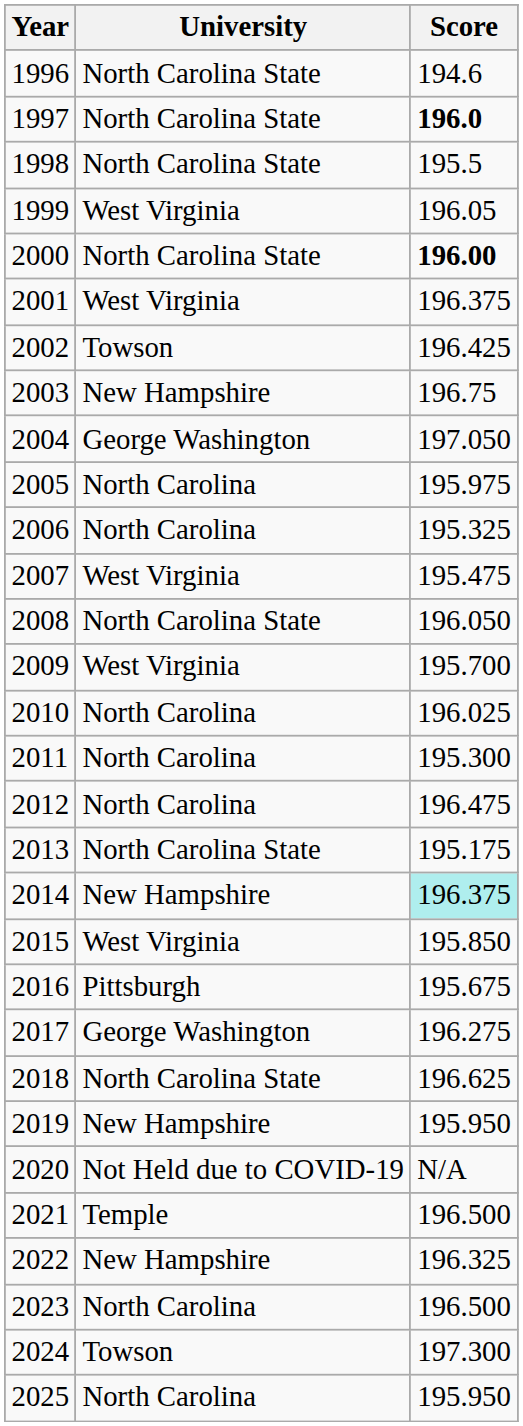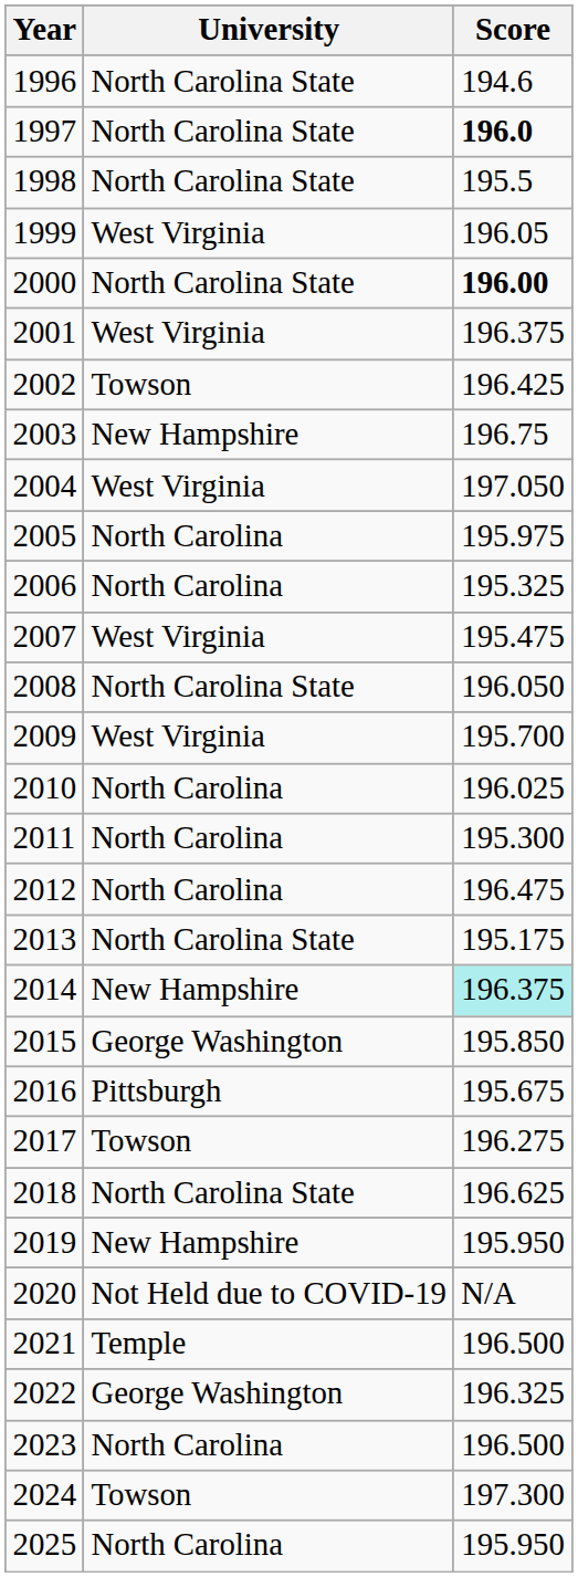 <table class="wikitable sortable">
 <tr>
 <th>Year</th>
 <th>University</th>
 <th>Score</th>
 </tr>
 <tr>
 <td>1996</td>
 <td>North Carolina State</td>
 <td>194.6</td>
 </tr>
 <tr>
 <td>1997</td>
 <td>North Carolina State</td>
 <td><strong>196.0</strong></td>
 </tr>
 <tr>
 <td>1998</td>
 <td>North Carolina State</td>
 <td>195.5</td>
 </tr>
 <tr>
 <td>1999</td>
 <td>West Virginia</td>
 <td>196.05</td>
 </tr>
 <tr>
 <td>2000</td>
 <td>North Carolina State</td>
 <td><strong>196.00</strong></td>
 </tr>
 <tr>
 <td>2001</td>
 <td>West Virginia</td>
 <td>196.375</td>
 </tr>
 <tr>
 <td>2002</td>
 <td>Towson</td>
 <td>196.425</td>
 </tr>
 <tr>
 <td>2003</td>
 <td>New Hampshire</td>
 <td>196.75</td>
 </tr>
 <tr>
 <td>2004</td>
-<td>George Washington</td>
+<td>West Virginia</td>
 <td>197.050</td>
 </tr>
 <tr>
 <td>2005</td>
 <td>North Carolina</td>
 <td>195.975</td>
 </tr>
 <tr>
 <td>2006</td>
 <td>North Carolina</td>
 <td>195.325</td>
 </tr>
 <tr>
 <td>2007</td>
 <td>West Virginia</td>
 <td>195.475</td>
 </tr>
 <tr>
 <td>2008</td>
 <td>North Carolina State</td>
 <td>196.050</td>
 </tr>
 <tr>
 <td>2009</td>
 <td>West Virginia</td>
 <td>195.700</td>
 </tr>
 <tr>
 <td>2010</td>
 <td>North Carolina</td>
 <td>196.025</td>
 </tr>
 <tr>
 <td>2011</td>
 <td>North Carolina</td>
 <td>195.300</td>
 </tr>
 <tr>
 <td>2012</td>
 <td>North Carolina</td>
 <td>196.475</td>
 </tr>
 <tr>
 <td>2013</td>
 <td>North Carolina State</td>
 <td>195.175</td>
 </tr>
 <tr>
 <td>2014</td>
 <td>New Hampshire</td>
 <td style="background: paleturquoise;">196.375</td>
 </tr>
 <tr>
 <td>2015</td>
-<td>West Virginia</td>
+<td>George Washington</td>
 <td>195.850</td>
 </tr>
 <tr>
 <td>2016</td>
 <td>Pittsburgh</td>
 <td>195.675</td>
 </tr>
 <tr>
 <td>2017</td>
-<td>George Washington</td>
+<td>Towson</td>
 <td>196.275</td>
 </tr>
 <tr>
 <td>2018</td>
 <td>North Carolina State</td>
 <td>196.625</td>
 </tr>
 <tr>
 <td>2019</td>
 <td>New Hampshire</td>
 <td>195.950</td>
 </tr>
 <tr>
 <td>2020</td>
 <td>Not Held due to COVID-19</td>
 <td>N/A</td>
 </tr>
 <tr>
 <td>2021</td>
 <td>Temple</td>
 <td>196.500</td>
 </tr>
 <tr>
 <td>2022</td>
-<td>New Hampshire</td>
+<td>George Washington</td>
 <td>196.325</td>
 </tr>
 <tr>
 <td>2023</td>
 <td>North Carolina</td>
 <td>196.500</td>
 </tr>
 <tr>
 <td>2024</td>
 <td>Towson</td>
 <td>197.300</td>
 </tr>
 <tr>
 <td>2025</td>
 <td>North Carolina</td>
 <td>195.950</td>
 </tr>
 </table>
